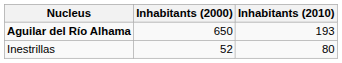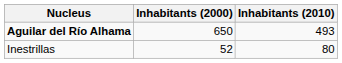 <table class="wikitable sortable">
 <tr style="background:#C0C0C0">
 <th>Nucleus</th>
 <th>Inhabitants (2000)</th>
 <th>Inhabitants (2010)</th>
 </tr>
 <tr>
 <td><strong>Aguilar del Río Alhama</strong></td>
 <td align=right>650</td>
-<td align=right>193</td>
+<td align=right>493</td>
 </tr>
 <tr>
 <td>Inestrillas</td>
 <td align=right>52</td>
 <td align=right>80</td>
 </tr>
 </table>
